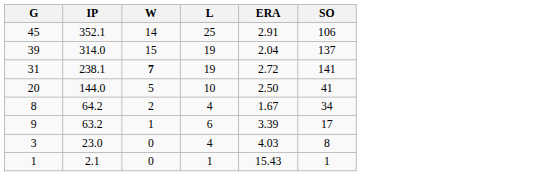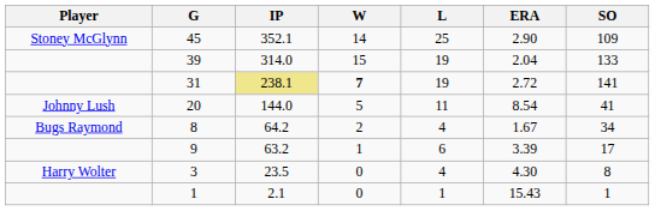 <table class="wikitable sortable">
 <tr>
+<th bgcolor="#DDDDFF" width="16%">Player</th>
 <th bgcolor="#DDDDFF" width="9%">G</th>
 <th bgcolor="#DDDDFF" width="9%">IP</th>
 <th bgcolor="#DDDDFF" width="9%">W</th>
 <th bgcolor="#DDDDFF" width="9%">L</th>
 <th bgcolor="#DDDDFF" width="9%">ERA</th>
 <th bgcolor="#DDDDFF" width="9%">SO</th>
 </tr>
 <tr align="center">
+<td><a href='#'>Stoney McGlynn</a></td>
 <td>45</td>
 <td>352.1</td>
 <td>14</td>
 <td>25</td>
-<td>2.91</td>
-<td>106</td>
+<td>2.90</td>
+<td>109</td>
 </tr>
 <tr align=center>
+<td></td>
 <td>39</td>
 <td>314.0</td>
 <td>15</td>
 <td>19</td>
 <td>2.04</td>
-<td>137</td>
+<td>133</td>
 </tr>
 <tr align="center">
+<td></td>
 <td>31</td>
-<td>238.1</td>
+<td style="background: khaki;">238.1</td>
 <td><strong>7</strong></td>
 <td>19</td>
 <td>2.72</td>
 <td>141</td>
 </tr>
 <tr align="center">
+<td><a href='#'>Johnny Lush</a></td>
 <td>20</td>
 <td>144.0</td>
 <td>5</td>
-<td>10</td>
-<td>2.50</td>
+<td>11</td>
+<td>8.54</td>
 <td>41</td>
 </tr>
 <tr align=center>
+<td><a href='#'>Bugs Raymond</a></td>
 <td>8</td>
 <td>64.2</td>
 <td>2</td>
 <td>4</td>
 <td>1.67</td>
 <td>34</td>
 </tr>
 <tr align=center>
+<td></td>
 <td>9</td>
 <td>63.2</td>
 <td>1</td>
 <td>6</td>
 <td>3.39</td>
 <td>17</td>
 </tr>
 <tr align="center">
+<td><a href='#'>Harry Wolter</a></td>
 <td>3</td>
-<td>23.0</td>
+<td>23.5</td>
 <td>0</td>
 <td>4</td>
-<td>4.03</td>
+<td>4.30</td>
 <td>8</td>
 </tr>
 <tr align=center>
+<td></td>
 <td>1</td>
 <td>2.1</td>
 <td>0</td>
 <td>1</td>
 <td>15.43</td>
 <td>1</td>
 </tr>
 </table>
